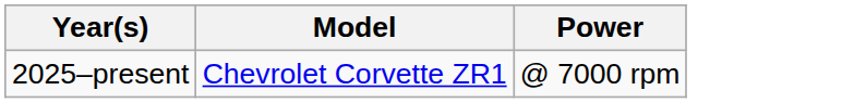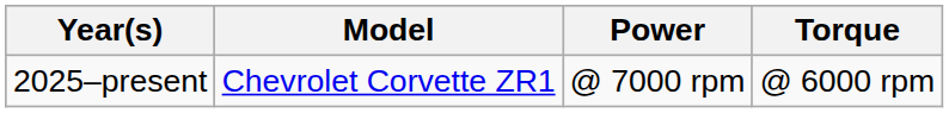 <table class="wikitable">
 <tr>
 <th scope="col">Year(s)</th>
 <th scope="col">Model</th>
 <th scope="col">Power</th>
+<th scope="col">Torque</th>
 </tr>
 <tr>
 <td>2025–present</td>
 <td><a href='#'>Chevrolet Corvette ZR1</a></td>
 <td> @ 7000 rpm</td>
+<td> @ 6000 rpm</td>
 </tr>
 </table>
